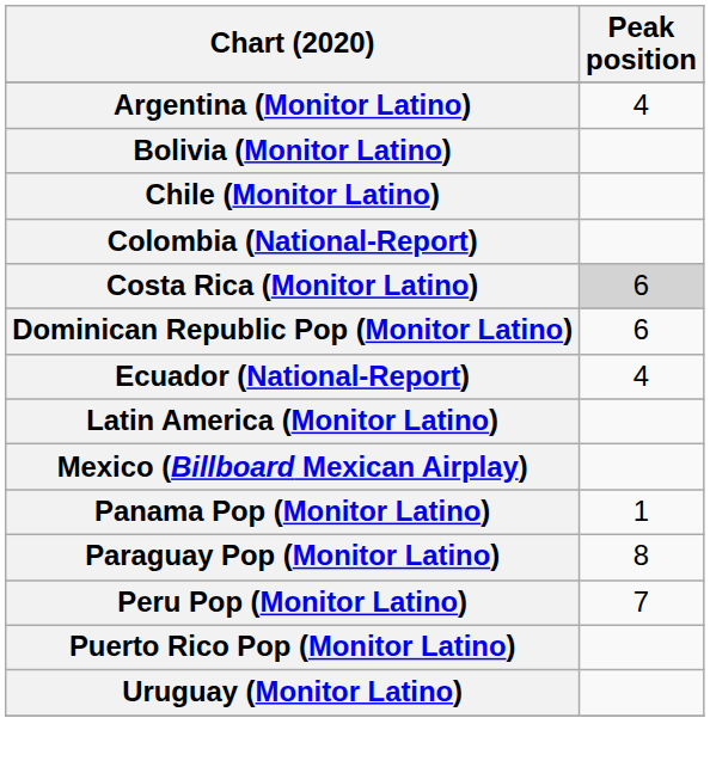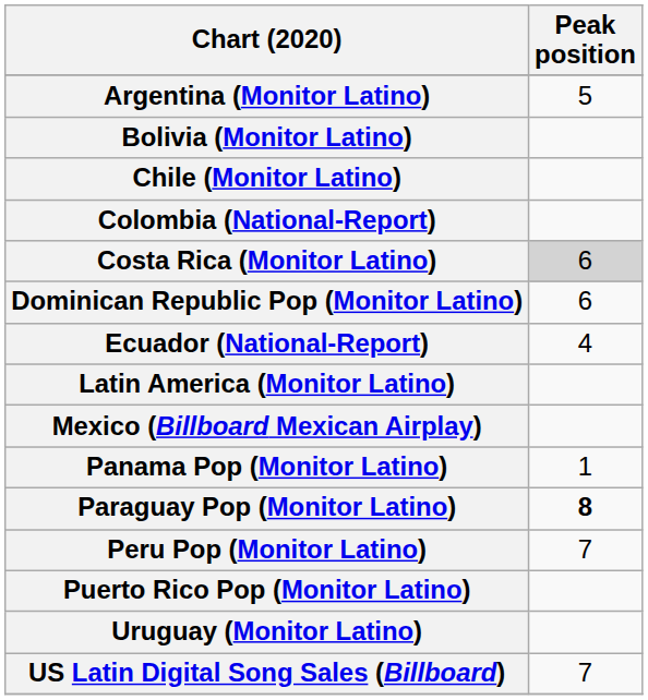 <table class="wikitable sortable plainrowheaders" style="text-align:center">
 <tr>
 <th scope="col">Chart (2020)</th>
 <th scope="col">Peak<br>position</th>
 </tr>
 <tr>
 </tr>
 <tr>
 <th scope="row">Argentina (<a href='#'>Monitor Latino</a>)</th>
-<td>4</td>
+<td>5</td>
 </tr>
 <tr>
 <th scope="row">Bolivia (<a href='#'>Monitor Latino</a>)</th>
 <td></td>
 </tr>
 <tr>
 <th scope="row">Chile (<a href='#'>Monitor Latino</a>)</th>
 <td></td>
 </tr>
 <tr>
 <th scope="row">Colombia (<a href='#'>National-Report</a>)</th>
 <td></td>
 </tr>
 <tr>
 <th scope="row">Costa Rica (<a href='#'>Monitor Latino</a>)</th>
 <td style="background: lightgrey;">6</td>
 </tr>
 <tr>
 <th scope="row">Dominican Republic Pop (<a href='#'>Monitor Latino</a>)</th>
 <td>6</td>
 </tr>
 <tr>
 <th scope="row">Ecuador (<a href='#'>National-Report</a>)</th>
 <td>4</td>
 </tr>
 <tr>
 <th scope="row">Latin America (<a href='#'>Monitor Latino</a>)</th>
 <td></td>
 </tr>
 <tr>
 <th scope="row">Mexico (<a href='#'><em>Billboard</em> Mexican Airplay</a>)</th>
 <td></td>
 </tr>
 <tr>
 <th scope="row">Panama Pop (<a href='#'>Monitor Latino</a>)</th>
 <td>1</td>
 </tr>
 <tr>
 <th scope="row">Paraguay Pop (<a href='#'>Monitor Latino</a>)</th>
-<td>8</td>
+<td><strong>8</strong></td>
 </tr>
 <tr>
 <th scope="row">Peru Pop (<a href='#'>Monitor Latino</a>)</th>
 <td>7</td>
 </tr>
 <tr>
 <th scope="row">Puerto Rico Pop (<a href='#'>Monitor Latino</a>)</th>
 <td></td>
 </tr>
 <tr>
 <th scope="row">Uruguay (<a href='#'>Monitor Latino</a>)</th>
 <td></td>
 </tr>
 <tr>
+<th scope="row">US <a href='#'>Latin Digital Song Sales</a> (<em><a href='#'>Billboard</a></em>)</th>
+<td>7</td>
+</tr>
+<tr>
 </tr>
 </table>
